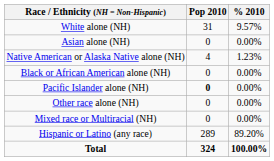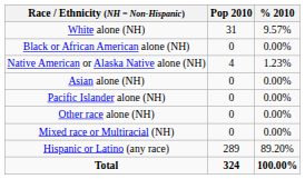 <table class="wikitable" style="text-align:center;">
 <tr>
 <th>Race / Ethnicity <small>(<em>NH = Non-Hispanic</em>)</small></th>
 <th>Pop 2010</th>
 <th>% 2010</th>
 </tr>
 <tr>
 <td><a href='#'>White</a> alone (NH)</td>
 <td>31</td>
 <td>9.57%</td>
 </tr>
 <tr>
-<td><a href='#'>Asian</a> alone (NH)</td>
+<td><a href='#'>Black or African American</a> alone (NH)</td>
 <td>0</td>
 <td>0.00%</td>
 </tr>
 <tr>
 <td><a href='#'>Native American</a> or <a href='#'>Alaska Native</a> alone (NH)</td>
 <td>4</td>
 <td>1.23%</td>
 </tr>
 <tr>
-<td><a href='#'>Black or African American</a> alone (NH)</td>
+<td><a href='#'>Asian</a> alone (NH)</td>
 <td>0</td>
 <td>0.00%</td>
 </tr>
 <tr>
 <td><a href='#'>Pacific Islander</a> alone (NH)</td>
-<td><strong>0</strong></td>
+<td>0</td>
 <td>0.00%</td>
 </tr>
 <tr>
 <td><a href='#'>Other race</a> alone (NH)</td>
 <td>0</td>
 <td>0.00%</td>
 </tr>
 <tr>
 <td><a href='#'>Mixed race or Multiracial</a> (NH)</td>
 <td>0</td>
 <td>0.00%</td>
 </tr>
 <tr>
 <td><a href='#'>Hispanic or Latino</a> (any race)</td>
 <td>289</td>
 <td>89.20%</td>
 </tr>
 <tr>
 <td><strong>Total</strong></td>
 <td><strong>324</strong></td>
 <td><strong>100.00%</strong></td>
 </tr>
 </table>
